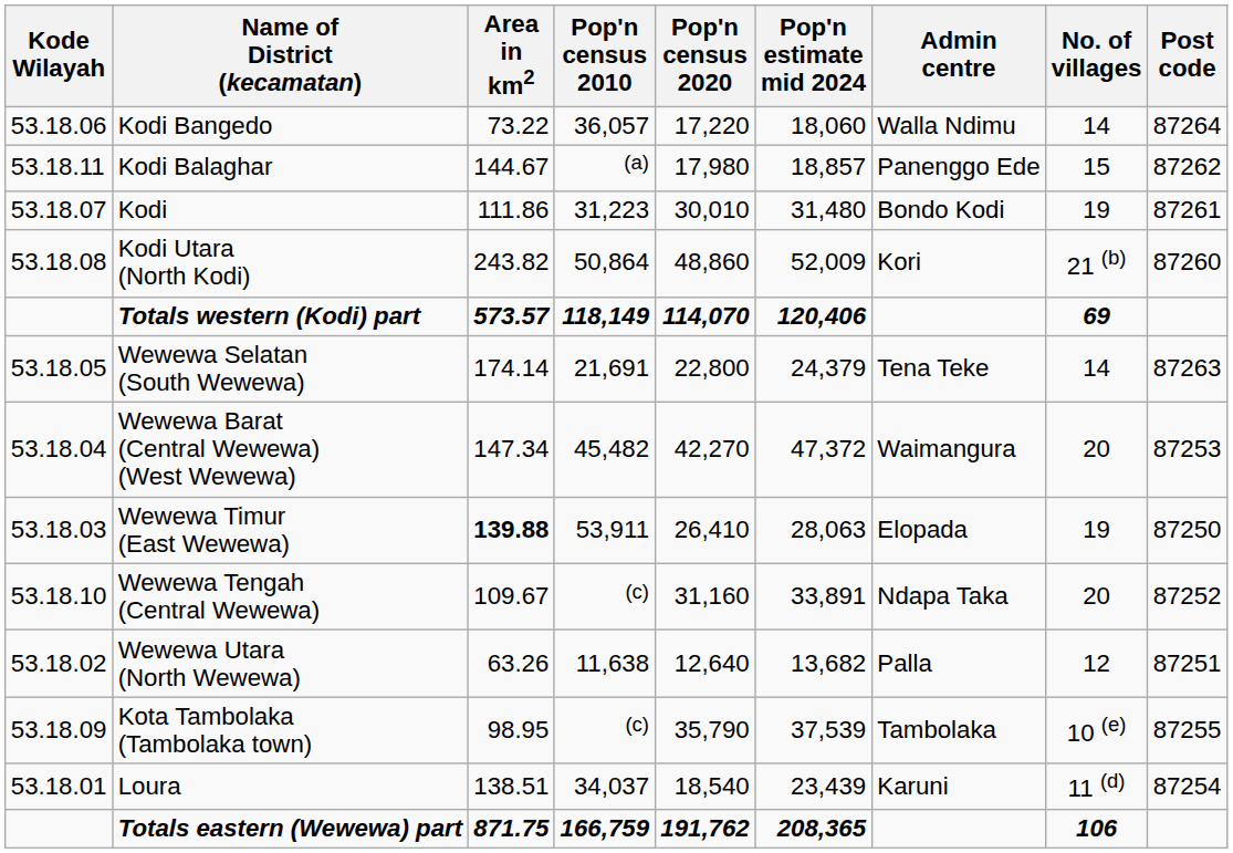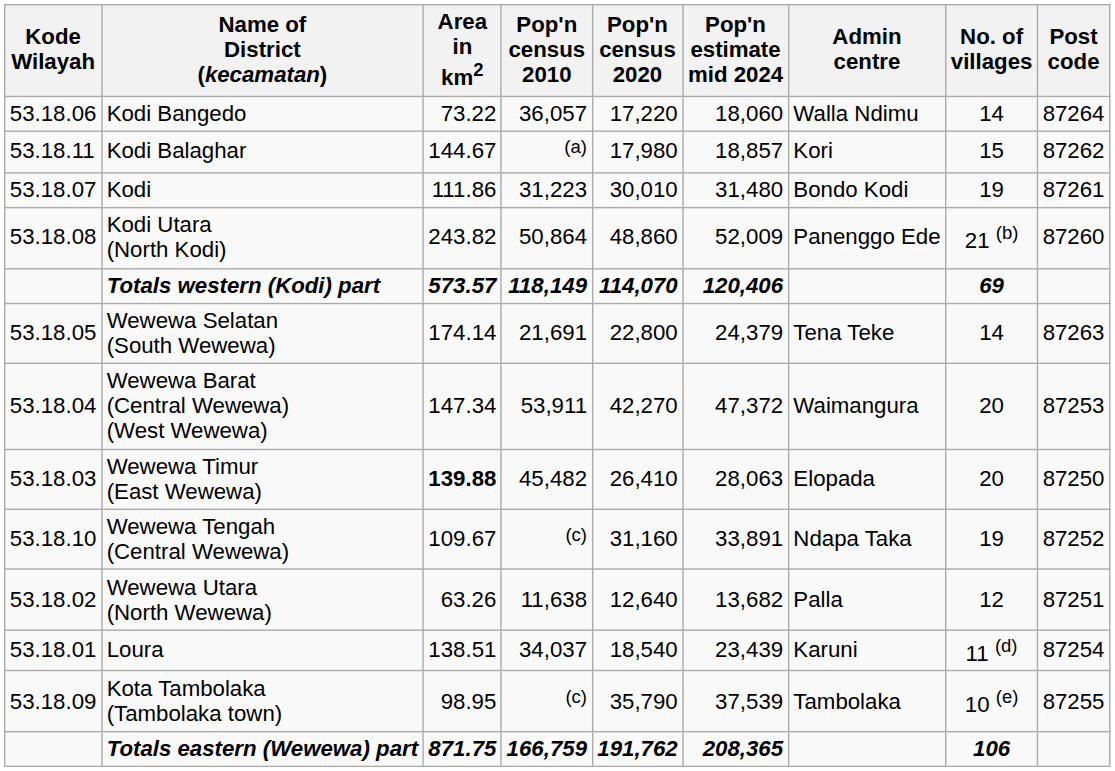 <table class="sortable wikitable">
 <tr>
 <th>Kode<br>Wilayah</th>
 <th>Name of<br>District<br>(<em>kecamatan</em>)</th>
 <th>Area <br>in<br>km<sup>2</sup></th>
 <th>Pop'n<br>census<br>2010</th>
 <th>Pop'n<br>census<br>2020</th>
 <th>Pop'n<br>estimate<br>mid 2024</th>
 <th>Admin <br> centre</th>
 <th>No. of<br>villages</th>
 <th>Post<br>code</th>
 </tr>
 <tr>
 <td>53.18.06</td>
 <td>Kodi Bangedo </td>
 <td align="right">73.22</td>
 <td align="right">36,057</td>
 <td align="right">17,220</td>
 <td align="right">18,060</td>
 <td>Walla Ndimu</td>
 <td align="center">14</td>
 <td>87264</td>
 </tr>
 <tr>
 <td>53.18.11</td>
 <td>Kodi Balaghar </td>
 <td align="right">144.67</td>
 <td align="right"><sup>(a)</sup></td>
 <td align="right">17,980</td>
 <td align="right">18,857</td>
-<td>Panenggo Ede</td>
+<td>Kori</td>
 <td align="center">15</td>
 <td>87262</td>
 </tr>
 <tr>
 <td>53.18.07</td>
 <td>Kodi </td>
 <td align="right">111.86</td>
 <td align="right">31,223</td>
 <td align="right">30,010</td>
 <td align="right">31,480</td>
 <td>Bondo Kodi</td>
 <td align="center">19</td>
 <td>87261</td>
 </tr>
 <tr>
 <td>53.18.08</td>
 <td>Kodi Utara  <br>(North Kodi)</td>
 <td align="right">243.82</td>
 <td align="right">50,864</td>
 <td align="right">48,860</td>
 <td align="right">52,009</td>
-<td>Kori</td>
+<td>Panenggo Ede</td>
 <td align="center">21 <sup>(b)</sup></td>
 <td>87260</td>
 </tr>
 <tr>
 <td></td>
 <td><strong><em>Totals western (Kodi) part</em></strong></td>
 <td align="right"><strong><em>573.57</em></strong></td>
 <td align="right"><strong><em>118,149</em></strong></td>
 <td align="right"><strong><em>114,070</em></strong></td>
 <td align="right"><strong><em>120,406</em></strong></td>
 <td></td>
 <td align="center"><strong><em>69</em></strong></td>
 <td></td>
 </tr>
 <tr>
 <td>53.18.05</td>
 <td>Wewewa Selatan  <br>(South Wewewa)</td>
 <td align="right">174.14</td>
 <td align="right">21,691</td>
 <td align="right">22,800</td>
 <td align="right">24,379</td>
 <td>Tena Teke</td>
 <td align="center">14</td>
 <td>87263</td>
 </tr>
 <tr>
 <td>53.18.04</td>
 <td>Wewewa Barat  <br>(Central Wewewa) <br>(West Wewewa)</td>
 <td align="right">147.34</td>
-<td align="right">45,482</td>
+<td align="right">53,911</td>
 <td align="right">42,270</td>
 <td align="right">47,372</td>
 <td>Waimangura</td>
 <td align="center">20</td>
 <td>87253</td>
 </tr>
 <tr>
 <td>53.18.03</td>
 <td>Wewewa Timur  <br>(East Wewewa)</td>
 <td align="right"><strong>139.88</strong></td>
-<td align="right">53,911</td>
+<td align="right">45,482</td>
 <td align="right">26,410</td>
 <td align="right">28,063</td>
 <td>Elopada</td>
-<td align="center">19</td>
+<td align="center">20</td>
 <td>87250</td>
 </tr>
 <tr>
 <td>53.18.10</td>
 <td>Wewewa Tengah  <br>(Central Wewewa)</td>
 <td align="right">109.67</td>
 <td align="right"><sup>(c)</sup></td>
 <td align="right">31,160</td>
 <td align="right">33,891</td>
 <td>Ndapa Taka</td>
-<td align="center">20</td>
+<td align="center">19</td>
 <td>87252</td>
 </tr>
 <tr>
 <td>53.18.02</td>
 <td>Wewewa Utara  <br>(North Wewewa)</td>
 <td align="right">63.26</td>
 <td align="right">11,638</td>
 <td align="right">12,640</td>
 <td align="right">13,682</td>
 <td>Palla</td>
 <td align="center">12</td>
 <td>87251</td>
 </tr>
 <tr>
+<td>53.18.01</td>
+<td>Loura </td>
+<td align="right">138.51</td>
+<td align="right">34,037</td>
+<td align="right">18,540</td>
+<td align="right">23,439</td>
+<td>Karuni</td>
+<td align="center">11 <sup>(d)</sup></td>
+<td>87254</td>
+</tr>
+<tr>
 <td>53.18.09</td>
 <td>Kota Tambolaka  <br> (Tambolaka town)</td>
 <td align="right">98.95</td>
 <td align="right"><sup>(c)</sup></td>
 <td align="right">35,790</td>
 <td align="right">37,539</td>
 <td>Tambolaka</td>
 <td align="center">10 <sup>(e)</sup></td>
 <td>87255</td>
-</tr>
-<tr>
-<td>53.18.01</td>
-<td>Loura </td>
-<td align="right">138.51</td>
-<td align="right">34,037</td>
-<td align="right">18,540</td>
-<td align="right">23,439</td>
-<td>Karuni</td>
-<td align="center">11 <sup>(d)</sup></td>
-<td>87254</td>
 </tr>
 <tr>
 <td></td>
 <td><strong><em>Totals eastern (Wewewa) part</em></strong></td>
 <td align="right"><strong><em>871.75</em></strong></td>
 <td align="right"><strong><em>166,759</em></strong></td>
 <td align="right"><strong><em>191,762</em></strong></td>
 <td align="right"><strong><em>208,365</em></strong></td>
 <td></td>
 <td align="center"><strong><em>106</em></strong></td>
 <td></td>
 </tr>
 </table>
